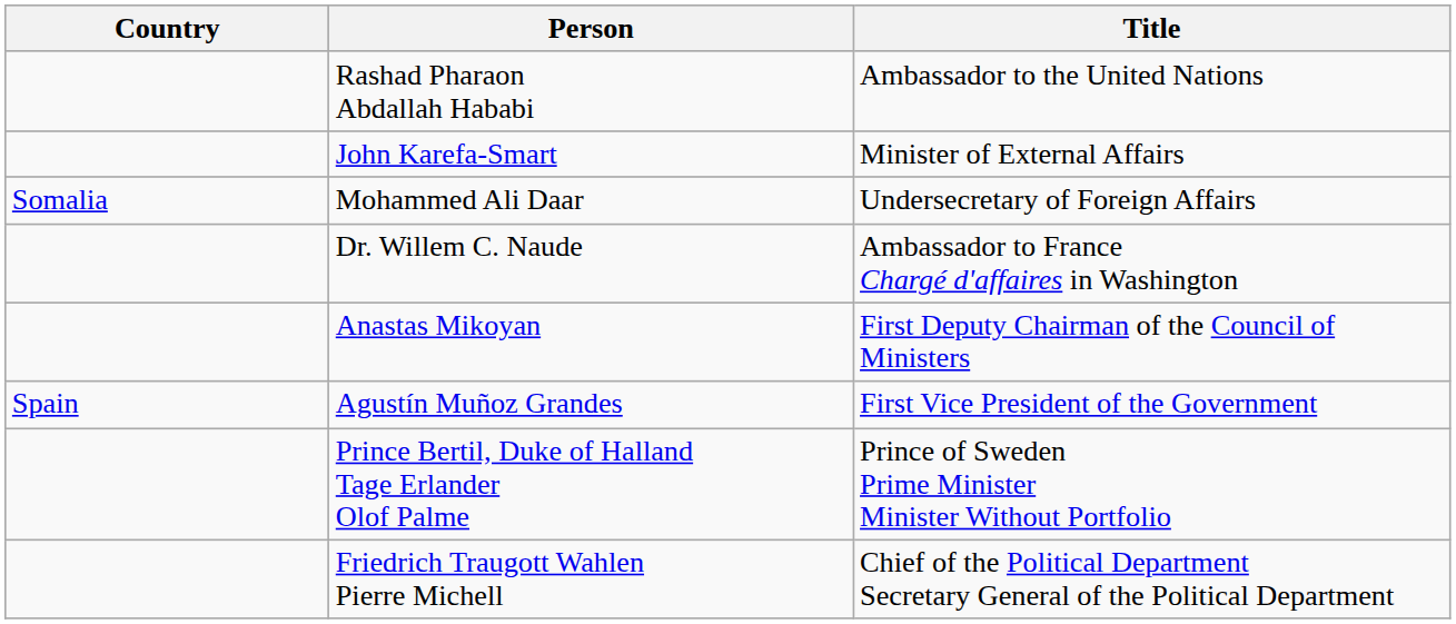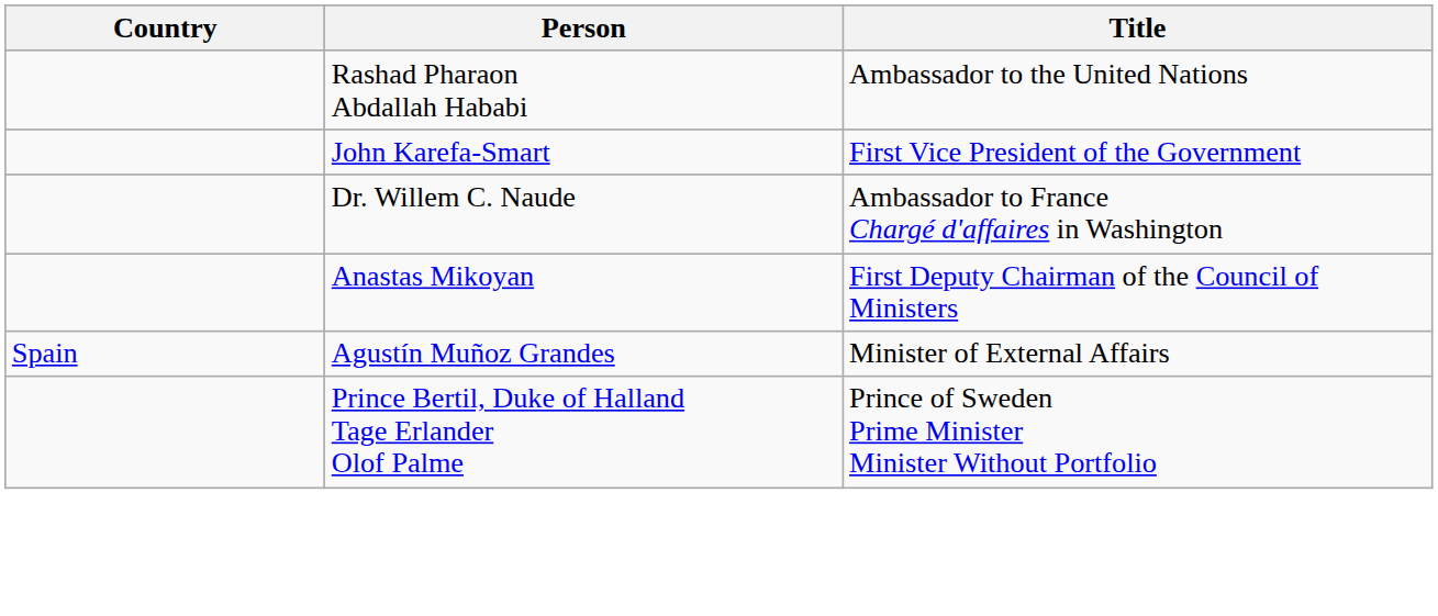 <table class="wikitable">
 <tr style="vertical-align: top;">
 <th width="170">Country</th>
 <th width="280">Person</th>
 <th width="320">Title</th>
 </tr>
 <tr style="vertical-align: top;">
 <td></td>
 <td>Rashad Pharaon<br>Abdallah Hababi</td>
 <td>Ambassador to the United Nations</td>
 </tr>
 <tr style="vertical-align: top;">
 <td></td>
 <td><a href='#'>John Karefa-Smart</a></td>
-<td>Minister of External Affairs</td>
-</tr>
-<tr style="vertical-align: top;">
-<td> <a href='#'>Somalia</a></td>
-<td>Mohammed Ali Daar</td>
-<td>Undersecretary of Foreign Affairs</td>
+<td><a href='#'>First Vice President of the Government</a></td>
 </tr>
 <tr style="vertical-align: top;">
 <td></td>
 <td>Dr. Willem C. Naude</td>
 <td>Ambassador to France<br><em><a href='#'>Chargé d'affaires</a></em> in Washington</td>
 </tr>
 <tr style="vertical-align: top;">
 <td></td>
 <td><a href='#'>Anastas Mikoyan</a></td>
 <td><a href='#'>First Deputy Chairman</a> of the <a href='#'>Council of Ministers</a></td>
 </tr>
 <tr style="vertical-align: top;">
 <td> <a href='#'>Spain</a></td>
 <td><a href='#'>Agustín Muñoz Grandes</a></td>
-<td><a href='#'>First Vice President of the Government</a></td>
+<td>Minister of External Affairs</td>
 </tr>
 <tr style="vertical-align: top;">
 <td></td>
 <td><a href='#'>Prince Bertil, Duke of Halland</a><br><a href='#'>Tage Erlander</a><br><a href='#'>Olof Palme</a></td>
 <td>Prince of Sweden<br><a href='#'>Prime Minister</a><br><a href='#'>Minister Without Portfolio</a></td>
 </tr>
-<tr style="vertical-align: top;">
-<td></td>
-<td><a href='#'>Friedrich Traugott Wahlen</a><br>Pierre Michell</td>
-<td>Chief of the <a href='#'>Political Department</a><br>Secretary General of the Political Department</td>
-</tr>
 </table>
